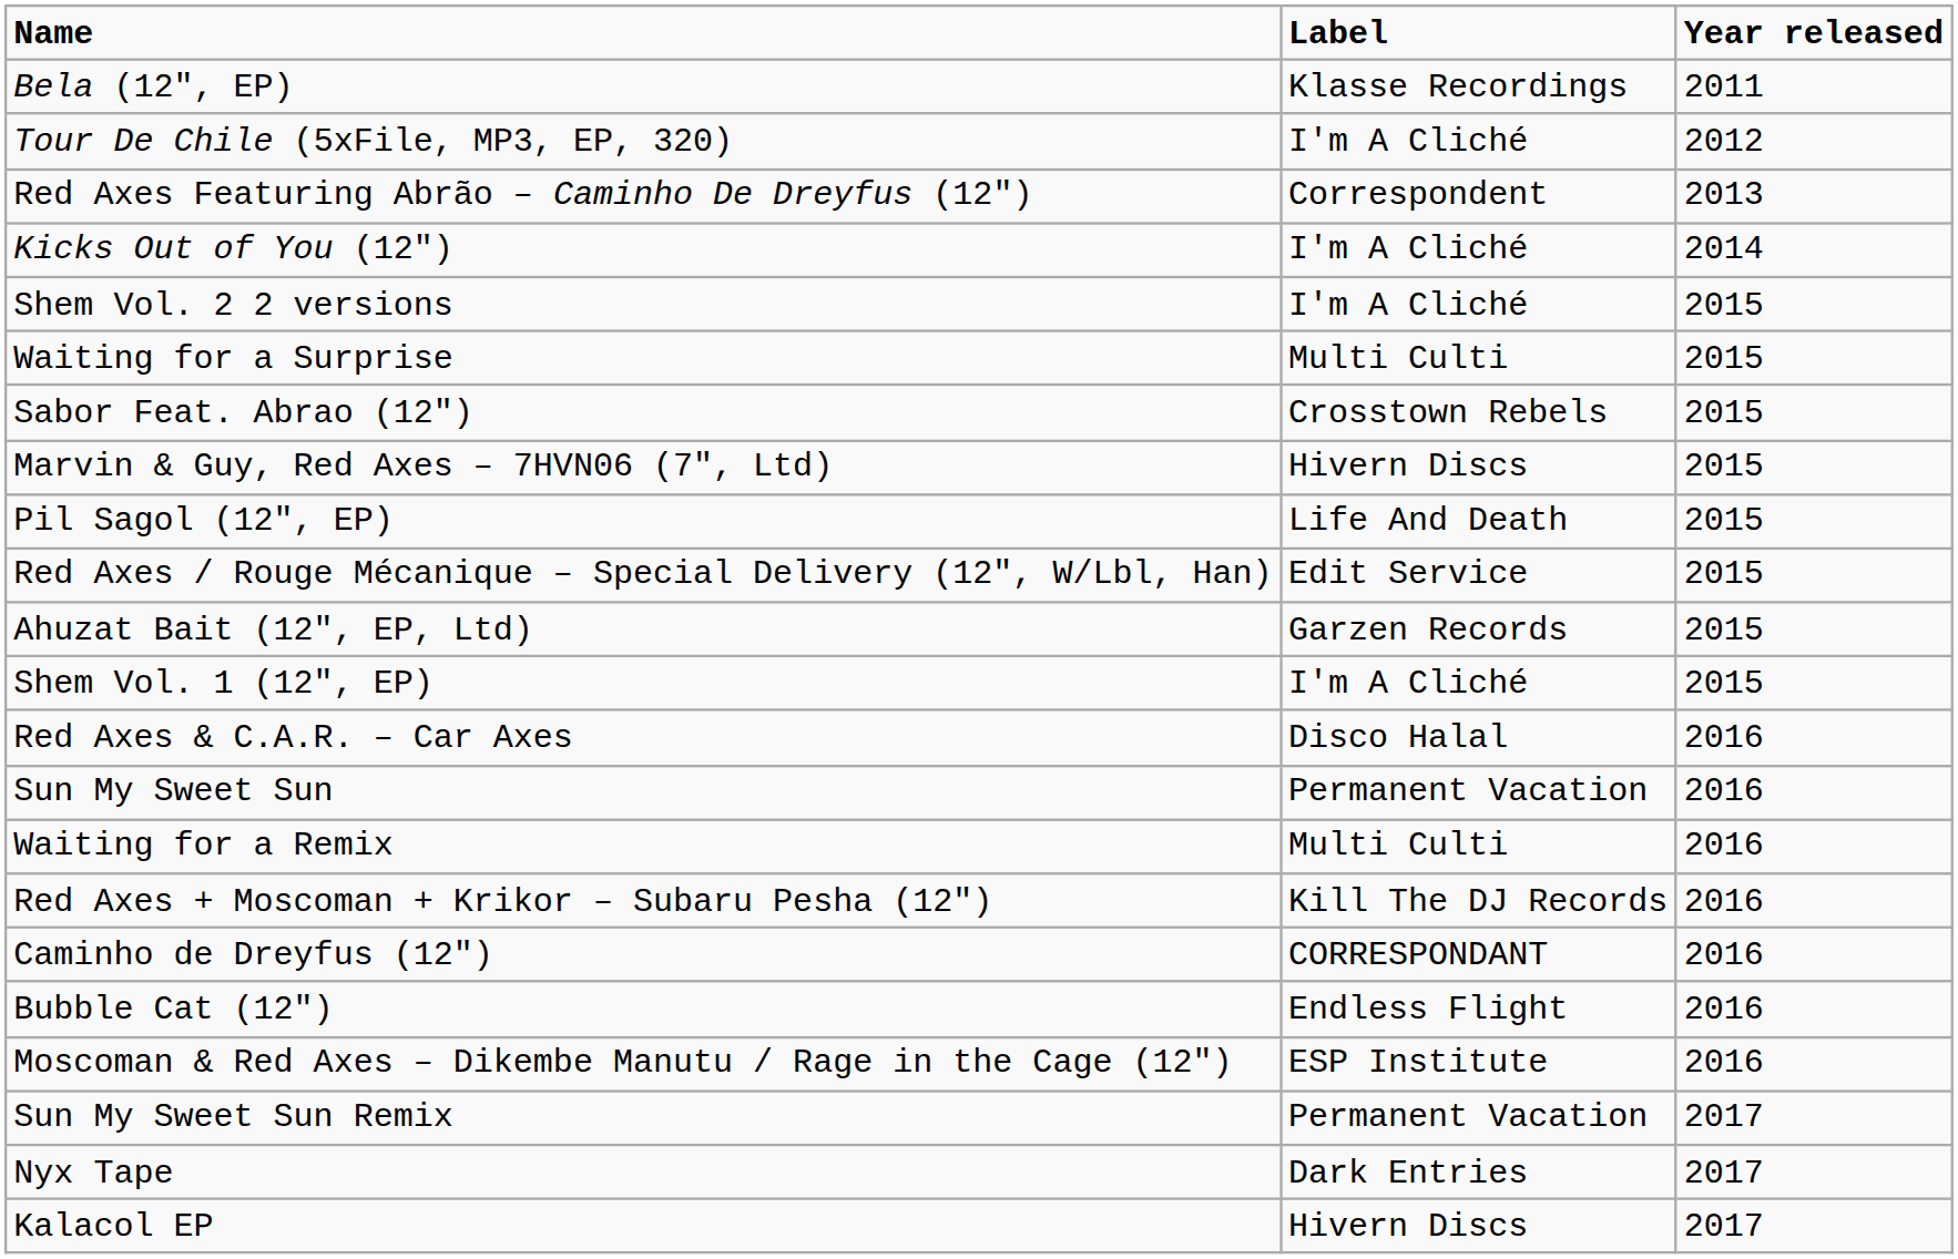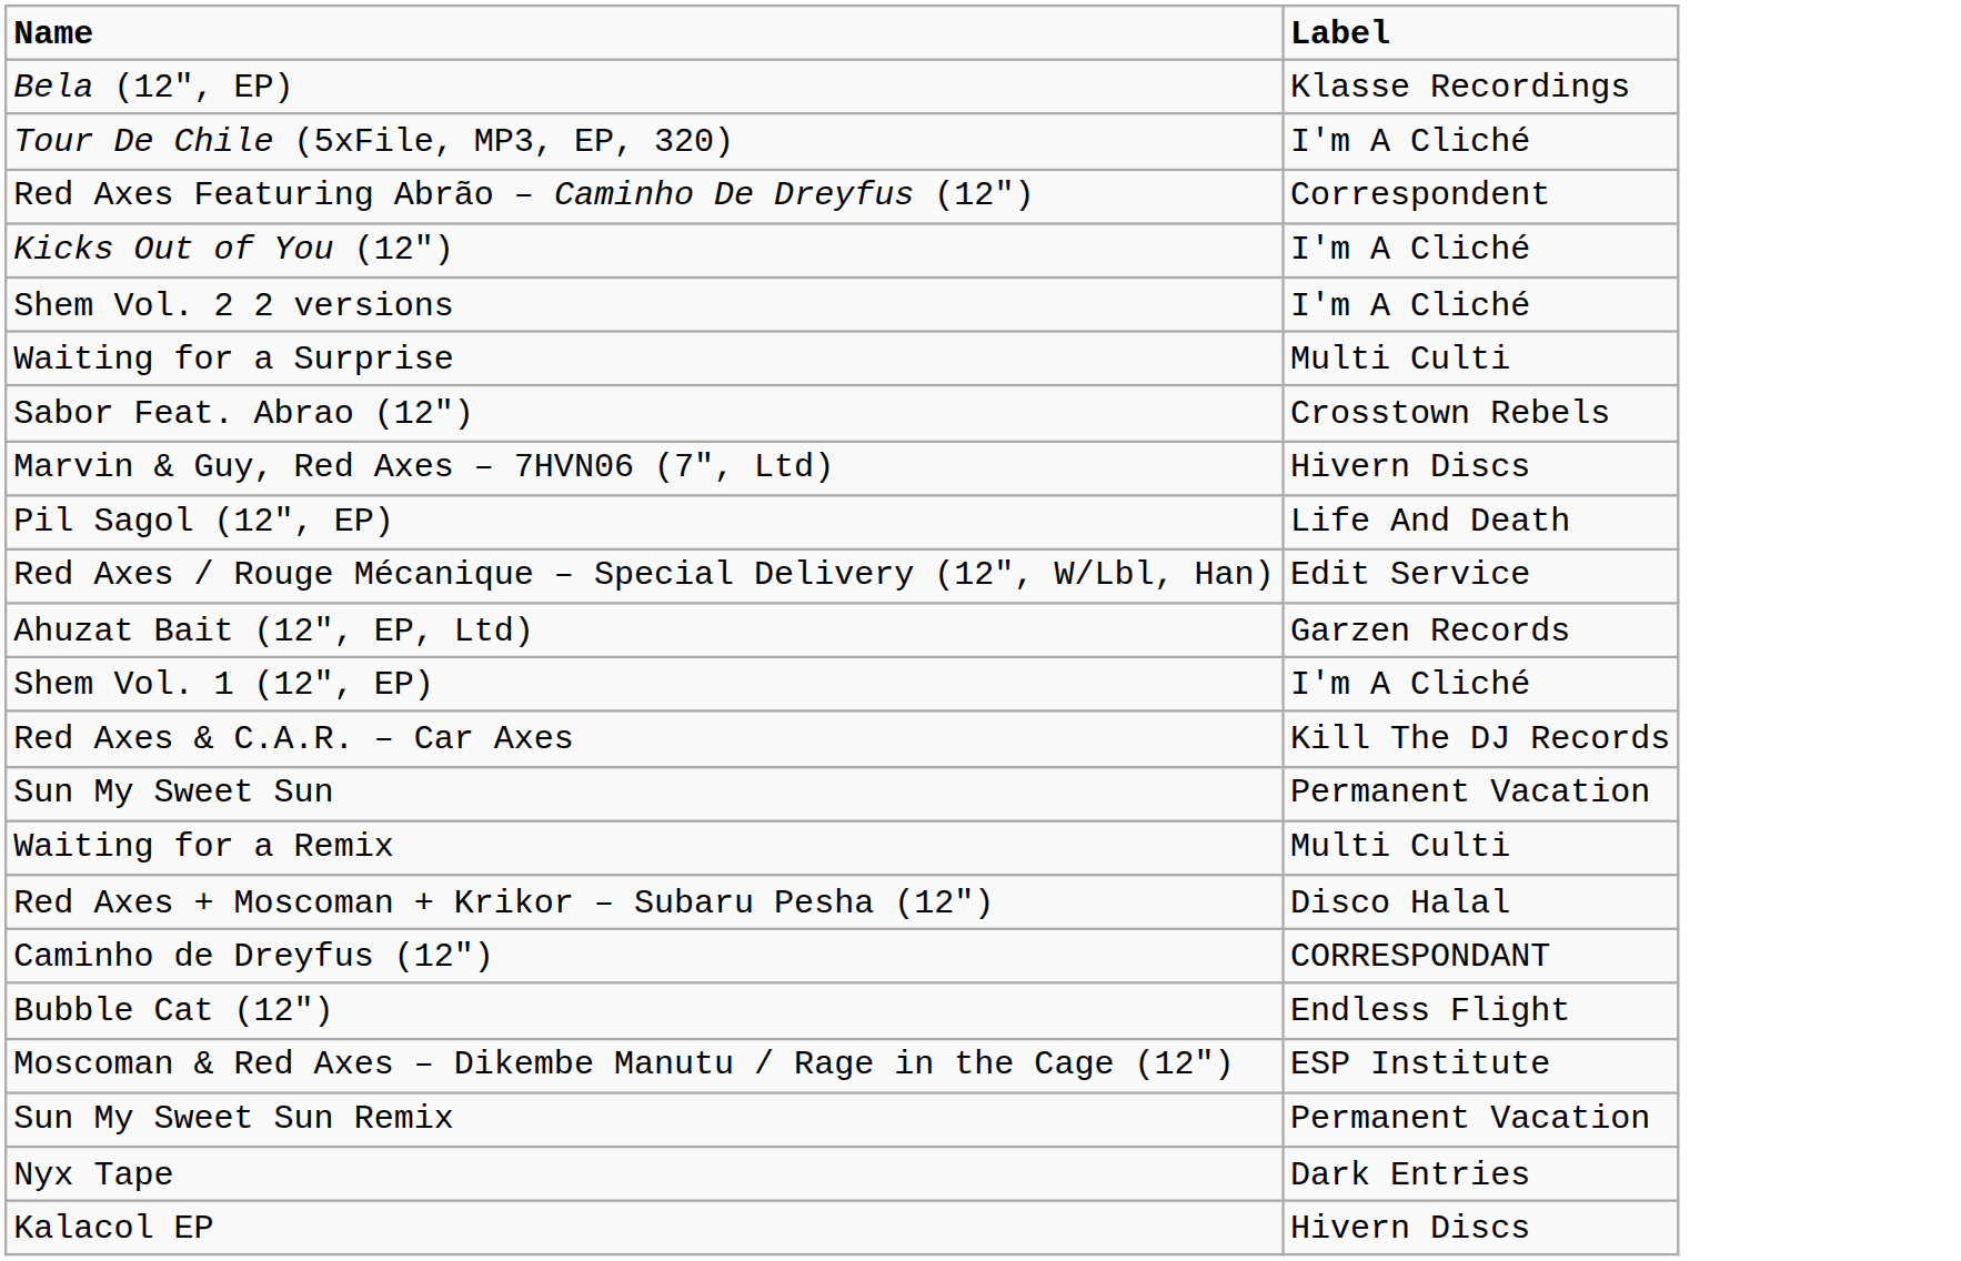 <table class="wikitable">
 <tr>
 <td><strong>Name</strong></td>
 <td><strong>Label</strong></td>
-<td><strong>Year released</strong></td>
 </tr>
 <tr>
 <td><em>Bela</em> (12", EP)</td>
 <td>Klasse Recordings</td>
-<td>2011</td>
 </tr>
 <tr>
 <td><em>Tour De Chile</em> (5xFile, MP3, EP, 320)</td>
 <td>I'm A Cliché</td>
-<td>2012</td>
 </tr>
 <tr>
 <td>Red Axes Featuring Abrão – <em>Caminho De Dreyfus</em> (12")</td>
 <td>Correspondent</td>
-<td>2013</td>
 </tr>
 <tr>
 <td><em>Kicks Out of You</em> (12")</td>
 <td>I'm A Cliché</td>
-<td>2014</td>
 </tr>
 <tr>
 <td>Shem Vol. 2 2 versions</td>
 <td>I'm A Cliché</td>
-<td>2015</td>
 </tr>
 <tr>
 <td>Waiting for a Surprise</td>
 <td>Multi Culti</td>
-<td>2015</td>
 </tr>
 <tr>
 <td>Sabor Feat. Abrao (12")</td>
 <td>Crosstown Rebels</td>
-<td>2015</td>
 </tr>
 <tr>
 <td>Marvin & Guy, Red Axes – 7HVN06 (7", Ltd)</td>
 <td>Hivern Discs</td>
-<td>2015</td>
 </tr>
 <tr>
 <td>Pil Sagol (12", EP)</td>
 <td>Life And Death</td>
-<td>2015</td>
 </tr>
 <tr>
 <td>Red Axes / Rouge Mécanique – Special Delivery (12", W/Lbl, Han)</td>
 <td>Edit Service</td>
-<td>2015</td>
 </tr>
 <tr>
 <td>Ahuzat Bait (12", EP, Ltd)</td>
 <td>Garzen Records</td>
-<td>2015</td>
 </tr>
 <tr>
 <td>Shem Vol. 1 (12", EP)</td>
 <td>I'm A Cliché</td>
-<td>2015</td>
 </tr>
 <tr>
 <td>Red Axes & C.A.R. – Car Axes</td>
-<td>Disco Halal</td>
-<td>2016</td>
+<td>Kill The DJ Records</td>
 </tr>
 <tr>
 <td>Sun My Sweet Sun</td>
 <td>Permanent Vacation</td>
-<td>2016</td>
 </tr>
 <tr>
 <td>Waiting for a Remix</td>
 <td>Multi Culti</td>
-<td>2016</td>
 </tr>
 <tr>
 <td>Red Axes + Moscoman + Krikor – Subaru Pesha (12")</td>
-<td>Kill The DJ Records</td>
-<td>2016</td>
+<td>Disco Halal</td>
 </tr>
 <tr>
 <td>Caminho de Dreyfus (12")</td>
 <td>CORRESPONDANT</td>
-<td>2016</td>
 </tr>
 <tr>
 <td>Bubble Cat (12")</td>
 <td>Endless Flight</td>
-<td>2016</td>
 </tr>
 <tr>
 <td>Moscoman & Red Axes – Dikembe Manutu  / Rage in the Cage (12")</td>
 <td>ESP Institute</td>
-<td>2016</td>
 </tr>
 <tr>
 <td>Sun My Sweet Sun Remix</td>
 <td>Permanent Vacation</td>
-<td>2017</td>
 </tr>
 <tr>
 <td>Nyx Tape</td>
 <td>Dark Entries</td>
-<td>2017</td>
 </tr>
 <tr>
 <td>Kalacol EP</td>
 <td>Hivern Discs</td>
-<td>2017</td>
 </tr>
 </table>
